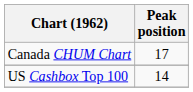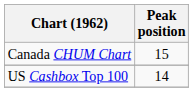 <table class="wikitable" style="text-align:center">
 <tr>
 <th>Chart (1962)</th>
 <th>Peak<br>position</th>
 </tr>
 <tr>
 <td align="left">Canada <em><a href='#'>CHUM Chart</a></em></td>
-<td style="text-align:center;">17</td>
+<td style="text-align:center;">15</td>
 </tr>
 <tr>
 </tr>
 <tr>
 <td align="left">US <a href='#'><em>Cashbox</em> Top 100</a></td>
 <td style="text-align:center;">14</td>
 </tr>
 <tr>
 </tr>
 </table>
